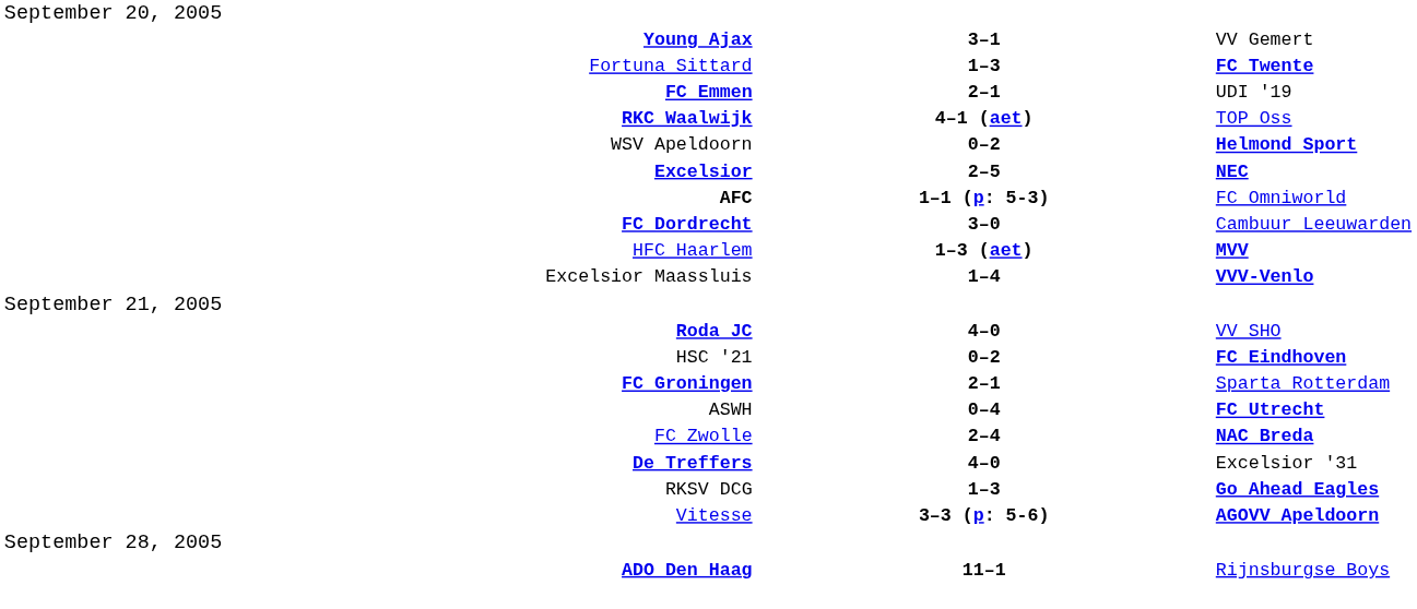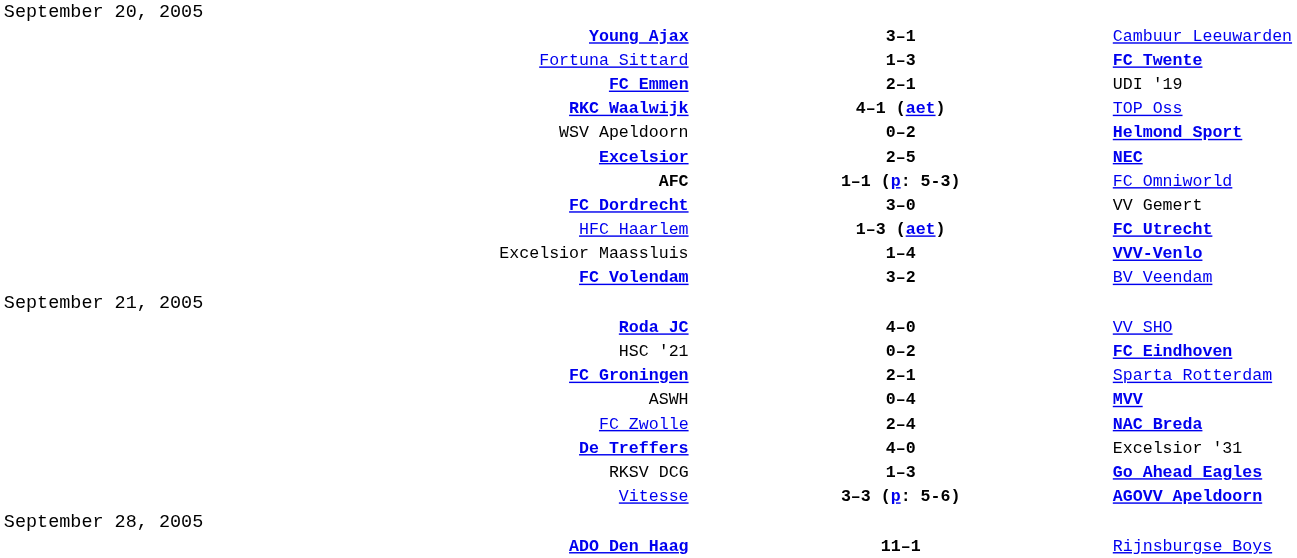 <table width=80% cellspacing=1>
 <tr>
 <th width=23%></th>
 <th width=14%></th>
 <th width=23%></th>
 </tr>
 <tr>
 <td>September 20, 2005</td>
 </tr>
 <tr style=font-size:90% valign="top" style="background:#ccffcc;">
 <td align=right><strong><a href='#'>Young Ajax</a></strong></td>
 <td align=center><strong>3–1</strong></td>
-<td>VV Gemert</td>
+<td><a href='#'>Cambuur Leeuwarden</a></td>
 </tr>
 <tr style=font-size:90% valign="top" style="background:#F7F6A8;">
 <td align=right><a href='#'>Fortuna Sittard</a></td>
 <td align=center><strong>1–3</strong></td>
 <td><strong><a href='#'>FC Twente</a></strong></td>
 </tr>
 <tr style=font-size:90% valign="top" style="background:#ccffcc;">
 <td align=right><strong><a href='#'>FC Emmen</a></strong></td>
 <td align=center><strong>2–1</strong></td>
 <td>UDI '19</td>
 </tr>
 <tr style=font-size:90% valign="top" style="background:#F7F6A8;">
 <td align=right><strong><a href='#'>RKC Waalwijk</a></strong></td>
 <td align=center><strong>4–1 (<a href='#'>aet</a>)</strong></td>
 <td><a href='#'>TOP Oss</a></td>
 </tr>
 <tr style=font-size:90% valign="top" style="background:#ccffcc;">
 <td align=right>WSV Apeldoorn</td>
 <td align=center><strong>0–2</strong></td>
 <td><strong><a href='#'>Helmond Sport</a></strong></td>
 </tr>
 <tr style=font-size:90% valign="top" style="background:#F7F6A8;">
 <td align=right><strong><a href='#'>Excelsior</a></strong></td>
 <td align=center><strong>2–5</strong></td>
 <td><strong><a href='#'>NEC</a></strong></td>
 </tr>
 <tr style=font-size:90% valign="top" style="background:#ccffcc;">
 <td align=right><strong>AFC</strong></td>
 <td align=center><strong>1–1 (<a href='#'>p</a>: 5-3)</strong></td>
 <td><a href='#'>FC Omniworld</a></td>
 </tr>
 <tr style=font-size:90% valign="top" style="background:#F7F6A8;">
 <td align=right><strong><a href='#'>FC Dordrecht</a></strong></td>
 <td align=center><strong>3–0</strong></td>
-<td><a href='#'>Cambuur Leeuwarden</a></td>
+<td>VV Gemert</td>
 </tr>
 <tr style=font-size:90% valign="top" style="background:#ccffcc;">
 <td align=right><a href='#'>HFC Haarlem</a></td>
 <td align=center><strong>1–3 (<a href='#'>aet</a>)</strong></td>
-<td><strong><a href='#'>MVV</a></strong></td>
+<td><strong><a href='#'>FC Utrecht</a></strong></td>
 </tr>
 <tr style=font-size:90% valign="top" style="background:#F7F6A8;">
 <td align=right>Excelsior Maassluis</td>
 <td align=center><strong>1–4</strong></td>
 <td><strong><a href='#'>VVV-Venlo</a></strong></td>
+</tr>
+<tr style=font-size:90% valign="top" style="background:#ccffcc;">
+<td align=right><strong><a href='#'>FC Volendam</a></strong></td>
+<td align=center><strong>3–2</strong></td>
+<td><a href='#'>BV Veendam</a></td>
 </tr>
 <tr>
 <td>September 21, 2005</td>
 </tr>
 <tr style=font-size:90% valign="top" style="background:#ccffcc;">
 <td align=right><strong><a href='#'>Roda JC</a></strong></td>
 <td align=center><strong>4–0</strong></td>
 <td><a href='#'>VV SHO</a></td>
 </tr>
 <tr style=font-size:90% valign="top" style="background:#F7F6A8;">
 <td align=right>HSC '21</td>
 <td align=center><strong>0–2</strong></td>
 <td><strong><a href='#'>FC Eindhoven</a></strong></td>
 </tr>
 <tr style=font-size:90% valign="top" style="background:#ccffcc;">
 <td align=right><strong><a href='#'>FC Groningen</a></strong></td>
 <td align=center><strong>2–1</strong></td>
 <td><a href='#'>Sparta Rotterdam</a></td>
 </tr>
 <tr style=font-size:90% valign="top" style="background:#F7F6A8;">
 <td align=right>ASWH</td>
 <td align=center><strong>0–4</strong></td>
-<td><strong><a href='#'>FC Utrecht</a></strong></td>
+<td><strong><a href='#'>MVV</a></strong></td>
 </tr>
 <tr style=font-size:90% valign="top" style="background:#ccffcc;">
 <td align=right><a href='#'>FC Zwolle</a></td>
 <td align=center><strong>2–4</strong></td>
 <td><strong><a href='#'>NAC Breda</a></strong></td>
 </tr>
 <tr style=font-size:90% valign="top" style="background:#F7F6A8;">
 <td align=right><strong><a href='#'>De Treffers</a></strong></td>
 <td align=center><strong>4–0</strong></td>
 <td>Excelsior '31</td>
 </tr>
 <tr style=font-size:90% valign="top" style="background:#ccffcc;">
 <td align=right>RKSV DCG</td>
 <td align=center><strong>1–3</strong></td>
 <td><strong><a href='#'>Go Ahead Eagles</a></strong></td>
 </tr>
 <tr style=font-size:90% valign="top" style="background:#F7F6A8;">
 <td align=right><a href='#'>Vitesse</a></td>
 <td align=center><strong>3–3 (<a href='#'>p</a>: 5-6)</strong></td>
 <td><strong><a href='#'>AGOVV Apeldoorn</a></strong></td>
 </tr>
 <tr>
 <td>September 28, 2005</td>
 </tr>
 <tr style=font-size:90% valign="top" style="background:#ccffcc;">
 <td align=right><strong><a href='#'>ADO Den Haag</a></strong></td>
 <td align=center><strong>11–1</strong></td>
 <td><a href='#'>Rijnsburgse Boys</a></td>
 </tr>
 </table>
